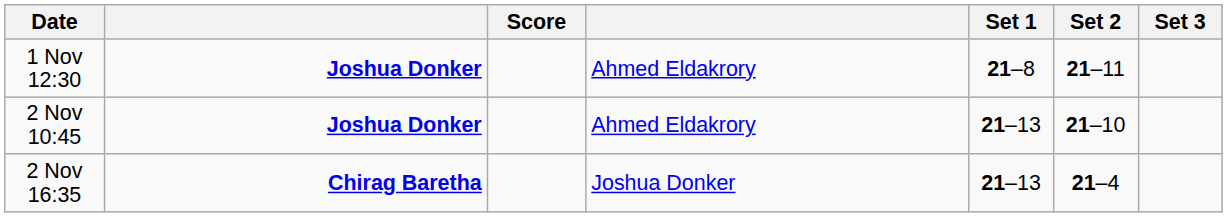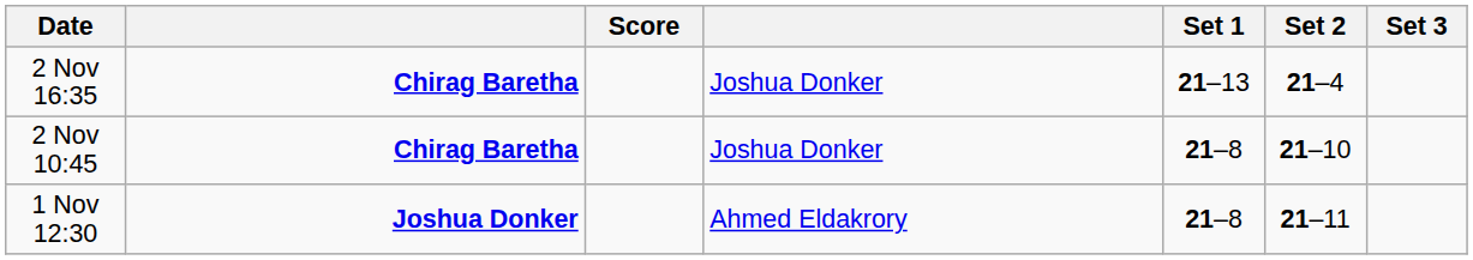 <table class="wikitable" style="text-align:center; font-size:90%">
 <tr>
 <th width="60">Date</th>
 <th align="right" width="250"></th>
 <th width="60">Score</th>
 <th align="left" width="250"></th>
 <th width="50">Set 1</th>
 <th width="50">Set 2</th>
 <th width="50">Set 3</th>
 </tr>
 <tr>
+<td>2 Nov<br>16:35</td>
+<td align="right"><strong><a href='#'>Chirag Baretha</a></strong> </td>
+<td align="center"></td>
+<td align="left"> <a href='#'>Joshua Donker</a></td>
+<td><strong>21</strong>–13</td>
+<td><strong>21</strong>–4</td>
+<td></td>
+</tr>
+<tr>
+<td>2 Nov<br>10:45</td>
+<td align="right"><strong><a href='#'>Chirag Baretha</a></strong> </td>
+<td align="center"></td>
+<td align="left"> <a href='#'>Joshua Donker</a></td>
+<td><strong>21</strong>–8</td>
+<td><strong>21</strong>–10</td>
+<td></td>
+</tr>
+<tr>
 <td>1 Nov<br>12:30</td>
 <td align="right"><strong><a href='#'>Joshua Donker</a></strong> </td>
 <td align="center"></td>
 <td align="left"> <a href='#'>Ahmed Eldakrory</a></td>
 <td><strong>21</strong>–8</td>
 <td><strong>21</strong>–11</td>
 <td></td>
 </tr>
-<tr>
-<td>2 Nov<br>10:45</td>
-<td align="right"><strong><a href='#'>Joshua Donker</a></strong> </td>
-<td align="center"></td>
-<td align="left"> <a href='#'>Ahmed Eldakrory</a></td>
-<td><strong>21</strong>–13</td>
-<td><strong>21</strong>–10</td>
-<td></td>
-</tr>
-<tr>
-<td>2 Nov<br>16:35</td>
-<td align="right"><strong><a href='#'>Chirag Baretha</a></strong> </td>
-<td align="center"></td>
-<td align="left"> <a href='#'>Joshua Donker</a></td>
-<td><strong>21</strong>–13</td>
-<td><strong>21</strong>–4</td>
-<td></td>
-</tr>
 </table>
